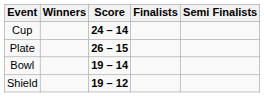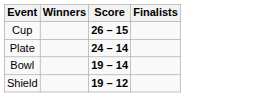 <table class="wikitable" style="text-align: center">
 <tr>
 <th>Event</th>
 <th>Winners</th>
 <th>Score</th>
 <th>Finalists</th>
-<th>Semi Finalists</th>
 </tr>
 <tr>
 <td>Cup</td>
 <td align=left><strong></strong></td>
-<td><strong>24 – 14</strong></td>
+<td><strong>26 – 15</strong></td>
 <td align=left></td>
-<td align=left><br></td>
 </tr>
 <tr>
 <td>Plate</td>
 <td align=left><strong></strong></td>
-<td><strong>26 – 15</strong></td>
+<td><strong>24 – 14</strong></td>
 <td align=left></td>
-<td align=left><br></td>
 </tr>
 <tr>
 <td>Bowl</td>
 <td align=left><strong></strong></td>
 <td><strong>19 – 14</strong></td>
 <td align=left></td>
-<td align=left><br></td>
 </tr>
 <tr>
 <td>Shield</td>
 <td align=left><strong></strong></td>
 <td><strong>19 – 12</strong></td>
 <td align=left></td>
-<td align=left><br></td>
 </tr>
 </table>
